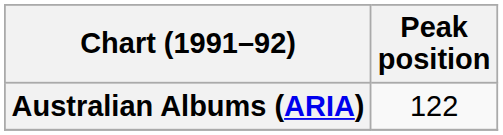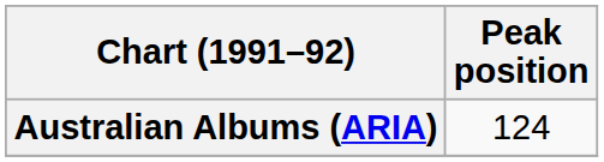 <table class="wikitable plainrowheaders" style="text-align:center">
 <tr>
 <th scope="col">Chart (1991–92)</th>
 <th scope="col">Peak<br>position</th>
 </tr>
 <tr>
 <th scope="row">Australian Albums (<a href='#'>ARIA</a>)</th>
-<td>122</td>
+<td>124</td>
 </tr>
 <tr>
 </tr>
 </table>
